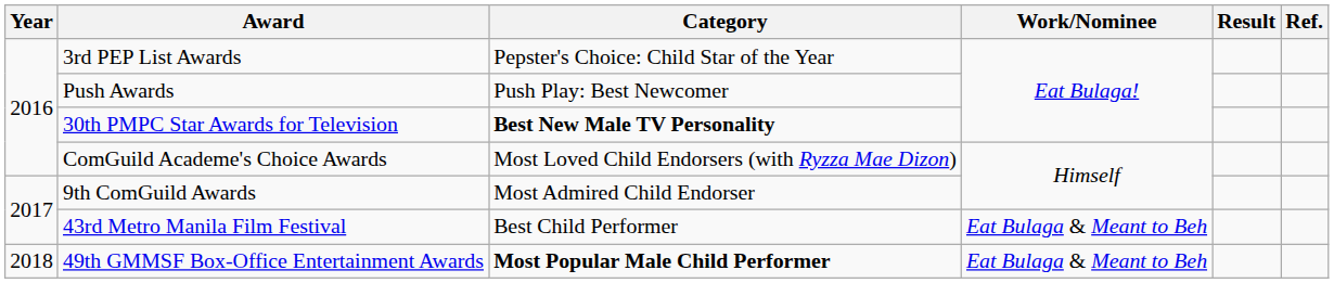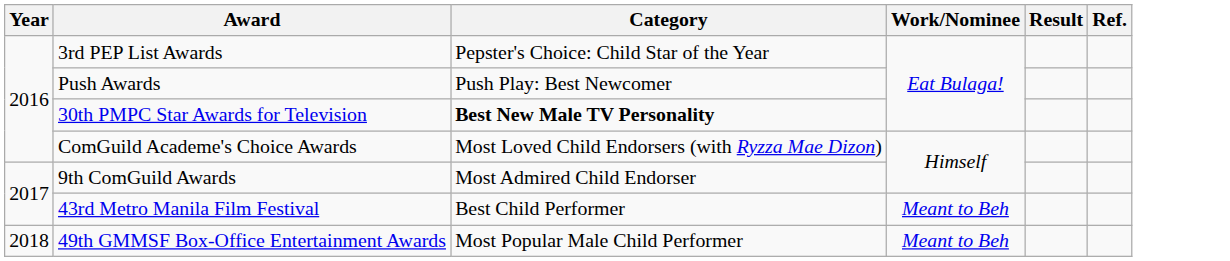 <table class="wikitable sortable">
 <tr>
 <th>Year</th>
 <th>Award</th>
 <th>Category</th>
 <th>Work/Nominee</th>
 <th>Result</th>
 <th>Ref.</th>
 </tr>
 <tr>
 <td rowspan="4">2016</td>
 <td>3rd PEP List Awards</td>
 <td>Pepster's Choice: Child Star of the Year</td>
 <td align="center" rowspan="3"><em><a href='#'>Eat Bulaga!</a></em></td>
 <td></td>
 <td align="center"></td>
 </tr>
 <tr>
 <td>Push Awards</td>
 <td>Push Play: Best Newcomer</td>
 <td></td>
 <td align="center"></td>
 </tr>
 <tr>
 <td><a href='#'>30th PMPC Star Awards for Television</a></td>
 <td><strong>Best New Male TV Personality</strong></td>
 <td></td>
 <td align="center"></td>
 </tr>
 <tr>
 <td>ComGuild Academe's Choice Awards</td>
 <td>Most Loved Child Endorsers (with <em><a href='#'>Ryzza Mae Dizon</a></em>)</td>
 <td rowspan="2" align="center"><em>Himself</em></td>
 <td></td>
 <td align="center"></td>
 </tr>
 <tr>
 <td rowspan="2">2017</td>
 <td>9th ComGuild Awards</td>
 <td>Most Admired Child Endorser</td>
 <td></td>
 <td align="center"></td>
 </tr>
 <tr>
 <td><a href='#'>43rd Metro Manila Film Festival</a></td>
 <td>Best Child Performer</td>
-<td align="center"><em><a href='#'>Eat Bulaga</a></em> & <em><a href='#'>Meant to Beh</a></em></td>
+<td align="center"><em><a href='#'>Meant to Beh</a></em></td>
 <td></td>
 <td align="center"></td>
 </tr>
 <tr>
 <td>2018</td>
 <td><a href='#'>49th GMMSF Box-Office Entertainment Awards</a></td>
-<td><strong>Most Popular Male Child Performer</strong></td>
-<td align="center"><em><a href='#'>Eat Bulaga</a></em> & <em><a href='#'>Meant to Beh</a></em></td>
+<td>Most Popular Male Child Performer</td>
+<td align="center"><em><a href='#'>Meant to Beh</a></em></td>
 <td></td>
 <td align="center"></td>
 </tr>
 </table>
